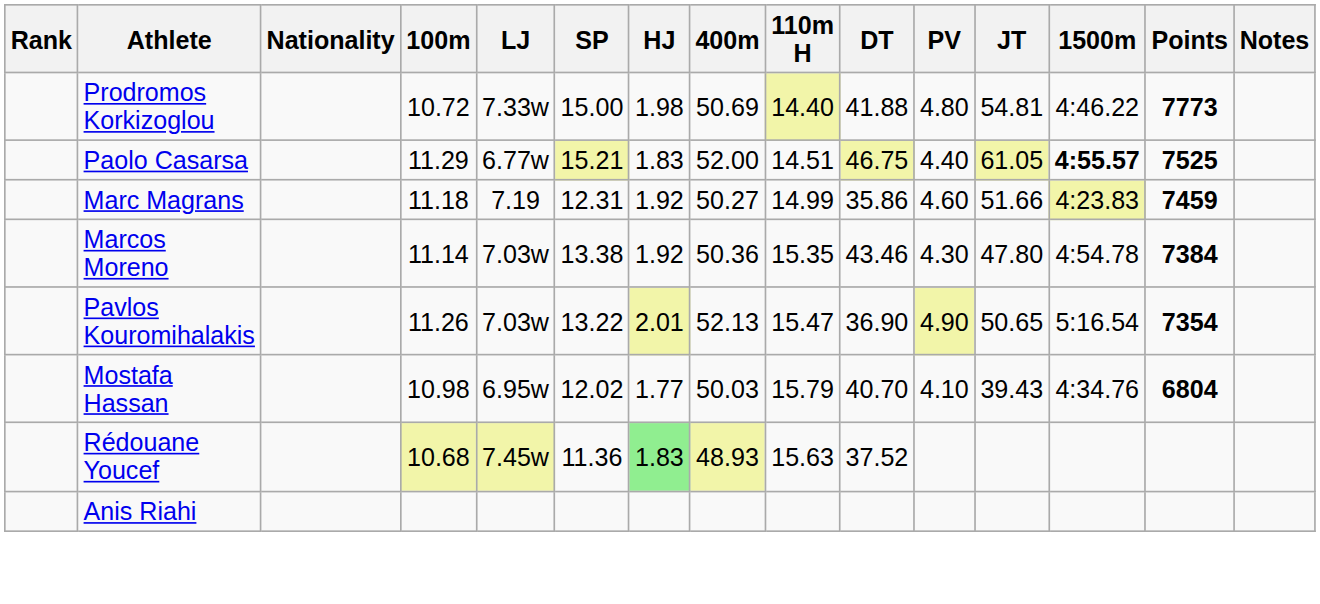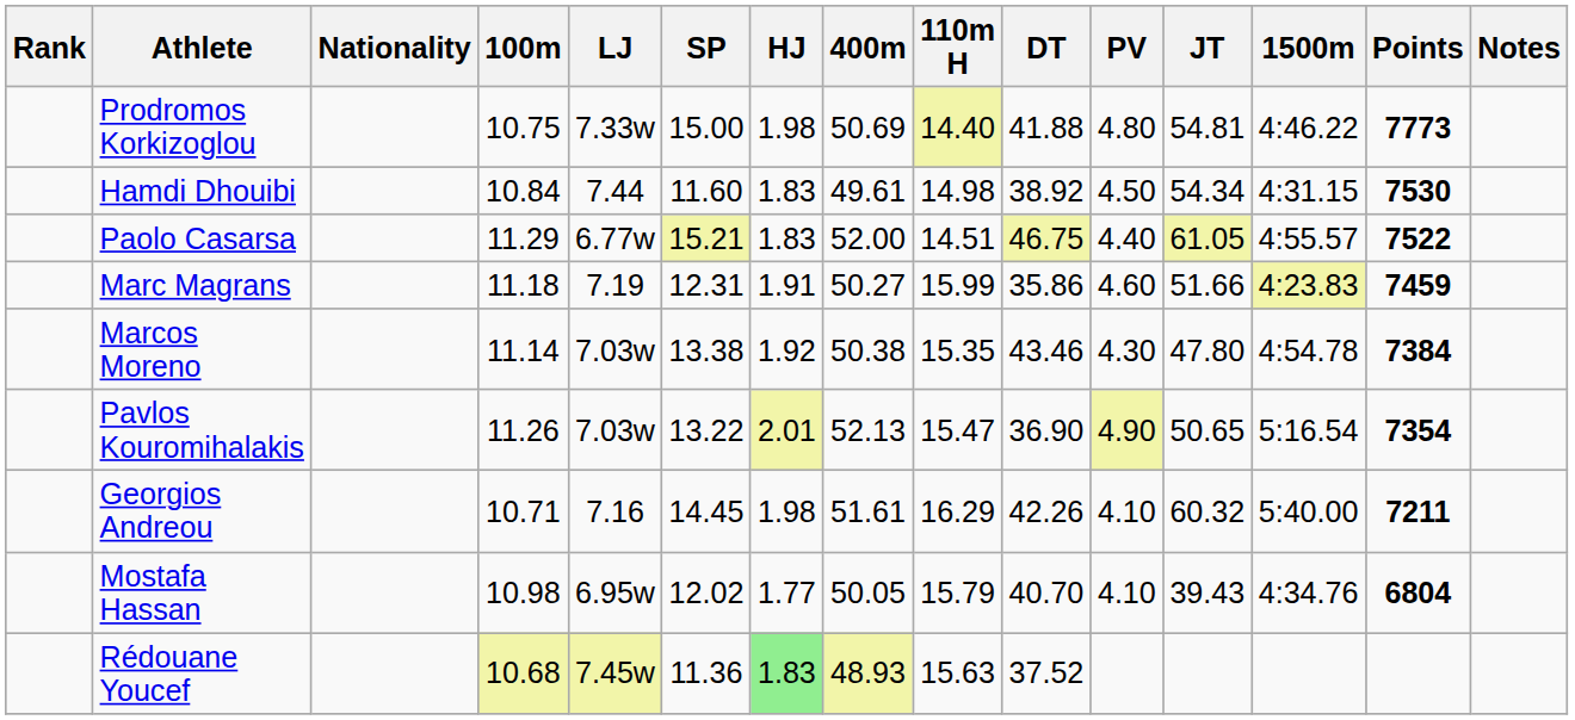 <table class="wikitable sortable" style=" text-align:center;font-size:95%">
 <tr>
 <th>Rank</th>
 <th>Athlete</th>
 <th>Nationality</th>
 <th>100m</th>
 <th>LJ</th>
 <th>SP</th>
 <th>HJ</th>
 <th>400m</th>
 <th>110m H</th>
 <th>DT</th>
 <th>PV</th>
 <th>JT</th>
 <th>1500m</th>
 <th>Points</th>
 <th>Notes</th>
 </tr>
 <tr>
 <td></td>
 <td align=left><a href='#'>Prodromos Korkizoglou</a></td>
 <td align=left></td>
-<td>10.72</td>
+<td>10.75</td>
 <td>7.33w</td>
 <td>15.00</td>
 <td>1.98</td>
 <td>50.69</td>
 <td bgcolor=#F2F5A9>14.40</td>
 <td>41.88</td>
 <td>4.80</td>
 <td>54.81</td>
 <td>4:46.22</td>
 <td><strong>7773</strong></td>
+<td></td>
+</tr>
+<tr>
+<td></td>
+<td align=left><a href='#'>Hamdi Dhouibi</a></td>
+<td align=left></td>
+<td>10.84</td>
+<td>7.44</td>
+<td>11.60</td>
+<td>1.83</td>
+<td>49.61</td>
+<td>14.98</td>
+<td>38.92</td>
+<td>4.50</td>
+<td>54.34</td>
+<td>4:31.15</td>
+<td><strong>7530</strong></td>
 <td></td>
 </tr>
 <tr>
 <td></td>
 <td align=left><a href='#'>Paolo Casarsa</a></td>
 <td align=left></td>
 <td>11.29</td>
 <td>6.77w</td>
 <td bgcolor=#F2F5A9>15.21</td>
 <td>1.83</td>
 <td>52.00</td>
 <td>14.51</td>
 <td bgcolor=#F2F5A9>46.75</td>
 <td>4.40</td>
 <td bgcolor=#F2F5A9>61.05</td>
-<td><strong>4:55.57</strong></td>
-<td><strong>7525</strong></td>
+<td>4:55.57</td>
+<td><strong>7522</strong></td>
 <td></td>
 </tr>
 <tr>
 <td></td>
 <td align=left><a href='#'>Marc Magrans</a></td>
 <td align=left></td>
 <td>11.18</td>
 <td>7.19</td>
 <td>12.31</td>
-<td>1.92</td>
+<td>1.91</td>
 <td>50.27</td>
-<td>14.99</td>
+<td>15.99</td>
 <td>35.86</td>
 <td>4.60</td>
 <td>51.66</td>
 <td bgcolor=#F2F5A9>4:23.83</td>
 <td><strong>7459</strong></td>
 <td></td>
 </tr>
 <tr>
 <td></td>
 <td align=left><a href='#'>Marcos Moreno</a></td>
 <td align=left></td>
 <td>11.14</td>
 <td>7.03w</td>
 <td>13.38</td>
 <td>1.92</td>
-<td>50.36</td>
+<td>50.38</td>
 <td>15.35</td>
 <td>43.46</td>
 <td>4.30</td>
 <td>47.80</td>
 <td>4:54.78</td>
 <td><strong>7384</strong></td>
 <td></td>
 </tr>
 <tr>
 <td></td>
 <td align=left><a href='#'>Pavlos Kouromihalakis</a></td>
 <td align=left></td>
 <td>11.26</td>
 <td>7.03w</td>
 <td>13.22</td>
 <td bgcolor=#F2F5A9>2.01</td>
 <td>52.13</td>
 <td>15.47</td>
 <td>36.90</td>
 <td bgcolor=#F2F5A9>4.90</td>
 <td>50.65</td>
 <td>5:16.54</td>
 <td><strong>7354</strong></td>
 <td></td>
 </tr>
 <tr>
 <td></td>
+<td align=left><a href='#'>Georgios Andreou</a></td>
+<td align=left></td>
+<td>10.71</td>
+<td>7.16</td>
+<td>14.45</td>
+<td>1.98</td>
+<td>51.61</td>
+<td>16.29</td>
+<td>42.26</td>
+<td>4.10</td>
+<td>60.32</td>
+<td>5:40.00</td>
+<td><strong>7211</strong></td>
+<td></td>
+</tr>
+<tr>
+<td></td>
 <td align=left><a href='#'>Mostafa Hassan</a></td>
 <td align=left></td>
 <td>10.98</td>
 <td>6.95w</td>
 <td>12.02</td>
 <td>1.77</td>
-<td>50.03</td>
+<td>50.05</td>
 <td>15.79</td>
 <td>40.70</td>
 <td>4.10</td>
 <td>39.43</td>
 <td>4:34.76</td>
 <td><strong>6804</strong></td>
 <td></td>
 </tr>
 <tr>
 <td></td>
 <td align=left><a href='#'>Rédouane Youcef</a></td>
 <td align=left></td>
 <td bgcolor=#F2F5A9>10.68</td>
 <td bgcolor=#F2F5A9>7.45w</td>
 <td>11.36</td>
 <td style="background: lightgreen;">1.83</td>
 <td bgcolor=#F2F5A9>48.93</td>
 <td>15.63</td>
 <td>37.52</td>
 <td></td>
 <td></td>
 <td></td>
 <td><strong></strong></td>
 <td></td>
 </tr>
-<tr>
-<td></td>
-<td align=left><a href='#'>Anis Riahi</a></td>
-<td align=left></td>
-<td></td>
-<td></td>
-<td></td>
-<td></td>
-<td></td>
-<td></td>
-<td></td>
-<td></td>
-<td></td>
-<td></td>
-<td><strong></strong></td>
-<td></td>
-</tr>
 </table>
